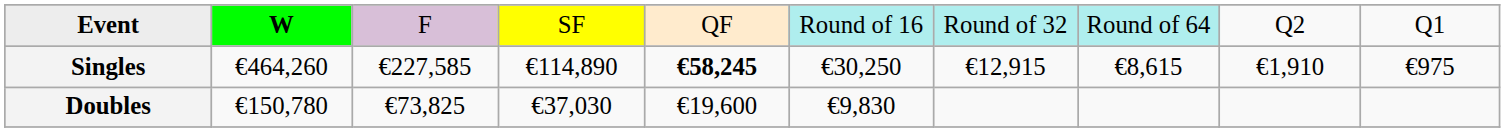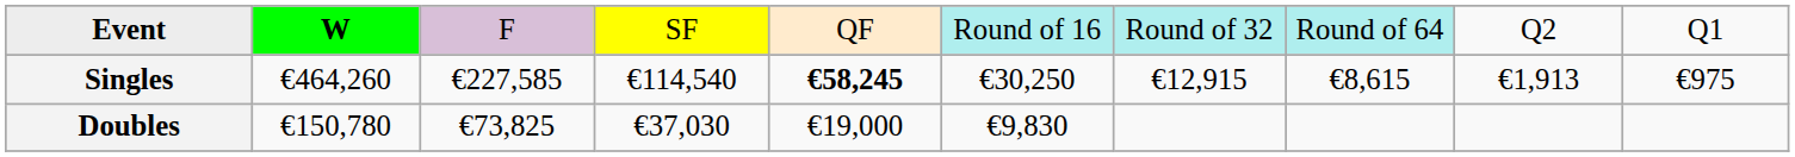 <table class=wikitable style=font-size:90%;text-align:center>
 <tr>
 <td width=130 bgcolor=ededed><strong>Event</strong></td>
 <td width=80 bgcolor=lime><strong>W</strong></td>
 <td width=85 bgcolor=thistle>F</td>
 <td width=85 bgcolor=ffff00>SF</td>
 <td width=85 bgcolor=ffebcd>QF</td>
 <td width=85 bgcolor=afeeee>Round of 16</td>
 <td width=85 bgcolor=afeeee>Round of 32</td>
 <td width=85 bgcolor=afeeee>Round of 64</td>
 <td width=85>Q2</td>
 <td width=85>Q1</td>
 </tr>
 <tr>
 <th style=background:#f3f3f3>Singles</th>
 <td>€464,260</td>
 <td>€227,585</td>
-<td>€114,890</td>
+<td>€114,540</td>
 <td><strong>€58,245</strong></td>
 <td>€30,250</td>
 <td>€12,915</td>
 <td>€8,615</td>
-<td>€1,910</td>
+<td>€1,913</td>
 <td>€975</td>
 </tr>
 <tr>
 <th style=background:#f3f3f3>Doubles</th>
 <td>€150,780</td>
 <td>€73,825</td>
 <td>€37,030</td>
-<td>€19,600</td>
+<td>€19,000</td>
 <td>€9,830</td>
 <td></td>
 <td></td>
 <td></td>
 <td></td>
 </tr>
 </table>
